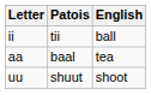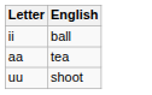 <table class="wikitable">
 <tr>
 <th>Letter</th>
-<th>Patois</th>
 <th>English</th>
 </tr>
 <tr>
 <td>ii</td>
-<td>tii</td>
 <td>ball</td>
 </tr>
 <tr>
 <td>aa</td>
-<td>baal</td>
 <td>tea</td>
 </tr>
 <tr>
 <td>uu</td>
-<td>shuut</td>
 <td>shoot</td>
 </tr>
 </table>
